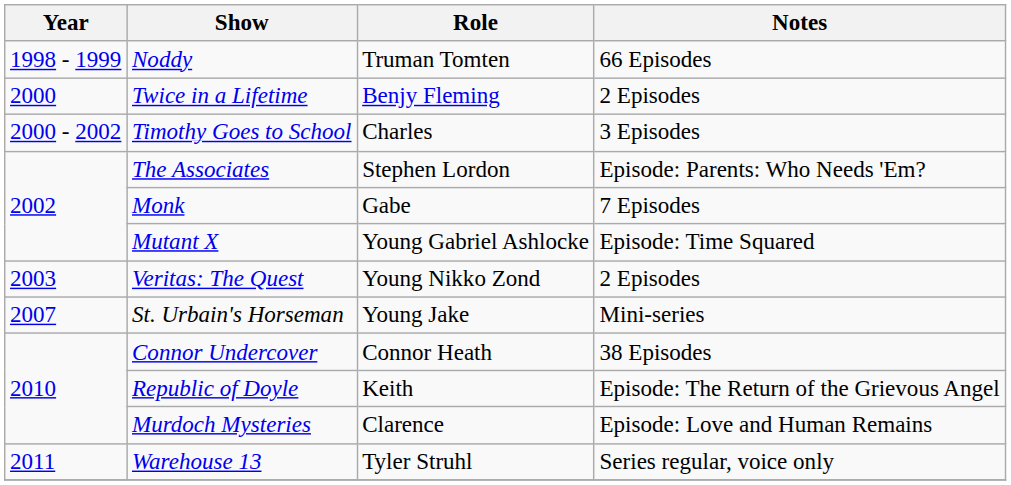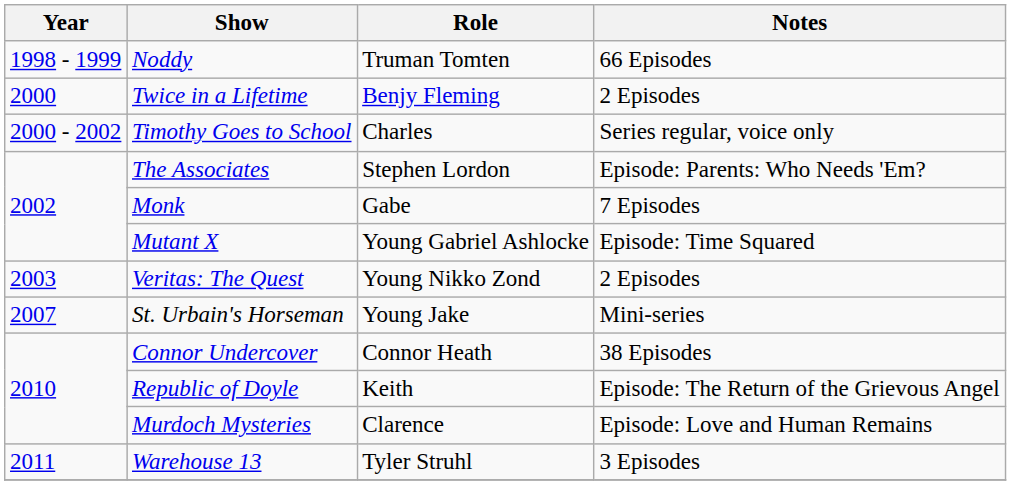 <table class="wikitable sortable">
 <tr>
 <th>Year</th>
 <th>Show</th>
 <th>Role</th>
 <th class="unsortable">Notes</th>
 </tr>
 <tr>
 <td rowspan="1"><a href='#'>1998</a> - <a href='#'>1999</a></td>
 <td><em><a href='#'>Noddy</a></em></td>
 <td>Truman Tomten</td>
 <td>66 Episodes</td>
 </tr>
 <tr>
 <td rowspan="1"><a href='#'>2000</a></td>
 <td><em><a href='#'>Twice in a Lifetime</a></em></td>
 <td><a href='#'>Benjy Fleming</a></td>
 <td>2 Episodes</td>
 </tr>
 <tr>
 <td rowspan="1"><a href='#'>2000</a> - <a href='#'>2002</a></td>
 <td><em><a href='#'>Timothy Goes to School</a></em></td>
 <td>Charles</td>
-<td>3 Episodes</td>
+<td>Series regular, voice only</td>
 </tr>
 <tr>
 <td rowspan="3"><a href='#'>2002</a></td>
 <td data-sort-value="Associates, The"><em><a href='#'>The Associates</a></em></td>
 <td>Stephen Lordon</td>
 <td>Episode: Parents: Who Needs 'Em?</td>
 </tr>
 <tr>
 <td><em><a href='#'>Monk</a></em></td>
 <td>Gabe</td>
 <td>7 Episodes</td>
 </tr>
 <tr>
 <td><em><a href='#'>Mutant X</a></em></td>
 <td>Young Gabriel Ashlocke</td>
 <td>Episode: Time Squared</td>
 </tr>
 <tr>
 <td rowspan="1"><a href='#'>2003</a></td>
 <td><em><a href='#'>Veritas: The Quest</a></em></td>
 <td>Young Nikko Zond</td>
 <td>2 Episodes</td>
 </tr>
 <tr>
 <td rowspan="1"><a href='#'>2007</a></td>
 <td><em>St. Urbain's Horseman</em></td>
 <td>Young Jake</td>
 <td>Mini-series</td>
 </tr>
 <tr>
 <td rowspan="3"><a href='#'>2010</a></td>
 <td><em><a href='#'>Connor Undercover</a></em></td>
 <td>Connor Heath</td>
 <td>38 Episodes</td>
 </tr>
 <tr>
 <td><em><a href='#'>Republic of Doyle</a></em></td>
 <td>Keith</td>
 <td>Episode: The Return of the Grievous Angel</td>
 </tr>
 <tr>
 <td><em><a href='#'>Murdoch Mysteries</a></em></td>
 <td>Clarence</td>
 <td>Episode: Love and Human Remains</td>
 </tr>
 <tr>
 <td rowspan="1"><a href='#'>2011</a></td>
 <td><em><a href='#'>Warehouse 13</a></em></td>
 <td>Tyler Struhl</td>
-<td>Series regular, voice only</td>
+<td>3 Episodes</td>
 </tr>
 <tr>
 </tr>
 </table>
